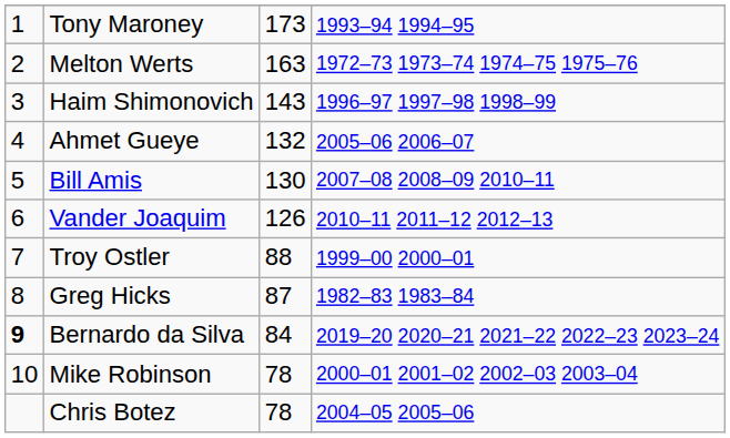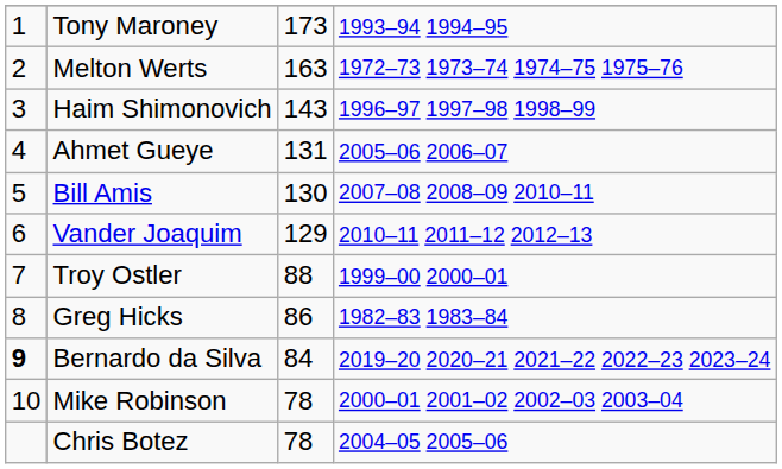 <table class="wikitable">
 <tr>
 </tr>
 <tr>
 <td>1</td>
 <td>Tony Maroney</td>
 <td>173</td>
 <td style="font-size:80%;"><a href='#'>1993–94</a> <a href='#'>1994–95</a></td>
 </tr>
 <tr>
 <td>2</td>
 <td>Melton Werts</td>
 <td>163</td>
 <td style="font-size:80%;"><a href='#'>1972–73</a> <a href='#'>1973–74</a> <a href='#'>1974–75</a> <a href='#'>1975–76</a></td>
 </tr>
 <tr>
 <td>3</td>
 <td>Haim Shimonovich</td>
 <td>143</td>
 <td style="font-size:80%;"><a href='#'>1996–97</a> <a href='#'>1997–98</a> <a href='#'>1998–99</a></td>
 </tr>
 <tr>
 <td>4</td>
 <td>Ahmet Gueye</td>
-<td>132</td>
+<td>131</td>
 <td style="font-size:80%;"><a href='#'>2005–06</a> <a href='#'>2006–07</a></td>
 </tr>
 <tr>
 <td>5</td>
 <td><a href='#'>Bill Amis</a></td>
 <td>130</td>
 <td style="font-size:80%;"><a href='#'>2007–08</a> <a href='#'>2008–09</a> <a href='#'>2010–11</a></td>
 </tr>
 <tr>
 <td>6</td>
 <td><a href='#'>Vander Joaquim</a></td>
-<td>126</td>
+<td>129</td>
 <td style="font-size:80%;"><a href='#'>2010–11</a> <a href='#'>2011–12</a> <a href='#'>2012–13</a></td>
 </tr>
 <tr>
 <td>7</td>
 <td>Troy Ostler</td>
 <td>88</td>
 <td style="font-size:80%;"><a href='#'>1999–00</a> <a href='#'>2000–01</a></td>
 </tr>
 <tr>
 <td>8</td>
 <td>Greg Hicks</td>
-<td>87</td>
+<td>86</td>
 <td style="font-size:80%;"><a href='#'>1982–83</a> <a href='#'>1983–84</a></td>
 </tr>
 <tr>
 <td><strong>9</strong></td>
 <td>Bernardo da Silva</td>
 <td>84</td>
 <td style="font-size:80%;"><a href='#'>2019–20</a> <a href='#'>2020–21</a> <a href='#'>2021–22</a> <a href='#'>2022–23</a> <a href='#'>2023–24</a></td>
 </tr>
 <tr>
 <td>10</td>
 <td>Mike Robinson</td>
 <td>78</td>
 <td style="font-size:80%;"><a href='#'>2000–01</a> <a href='#'>2001–02</a> <a href='#'>2002–03</a> <a href='#'>2003–04</a></td>
 </tr>
 <tr>
 <td></td>
 <td>Chris Botez</td>
 <td>78</td>
 <td style="font-size:80%;"><a href='#'>2004–05</a> <a href='#'>2005–06</a></td>
 </tr>
 </table>
